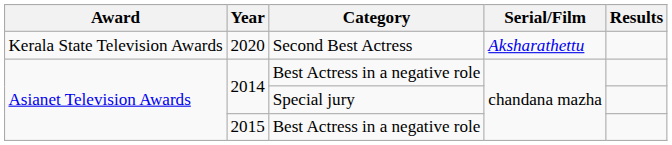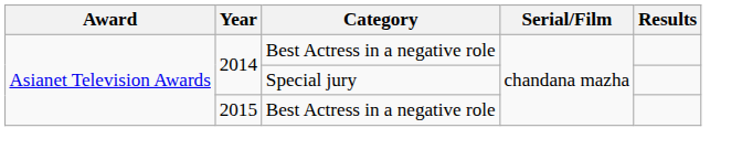 <table class="wikitable">
 <tr>
 <th>Award</th>
 <th>Year</th>
 <th>Category</th>
 <th>Serial/Film</th>
 <th>Results</th>
-</tr>
-<tr>
-<td>Kerala State Television Awards</td>
-<td>2020</td>
-<td>Second Best Actress</td>
-<td><em><a href='#'>Aksharathettu</a></em></td>
-<td></td>
 </tr>
 <tr>
 <td Rowspan=3><a href='#'>Asianet Television Awards</a></td>
 <td rowspan=2>2014</td>
 <td>Best Actress in a negative role</td>
 <td rowspan=3>chandana mazha</td>
 <td></td>
 </tr>
 <tr>
 <td>Special jury</td>
 <td></td>
 </tr>
 <tr>
 <td>2015</td>
 <td>Best Actress in a negative role</td>
 <td></td>
 </tr>
 </table>
